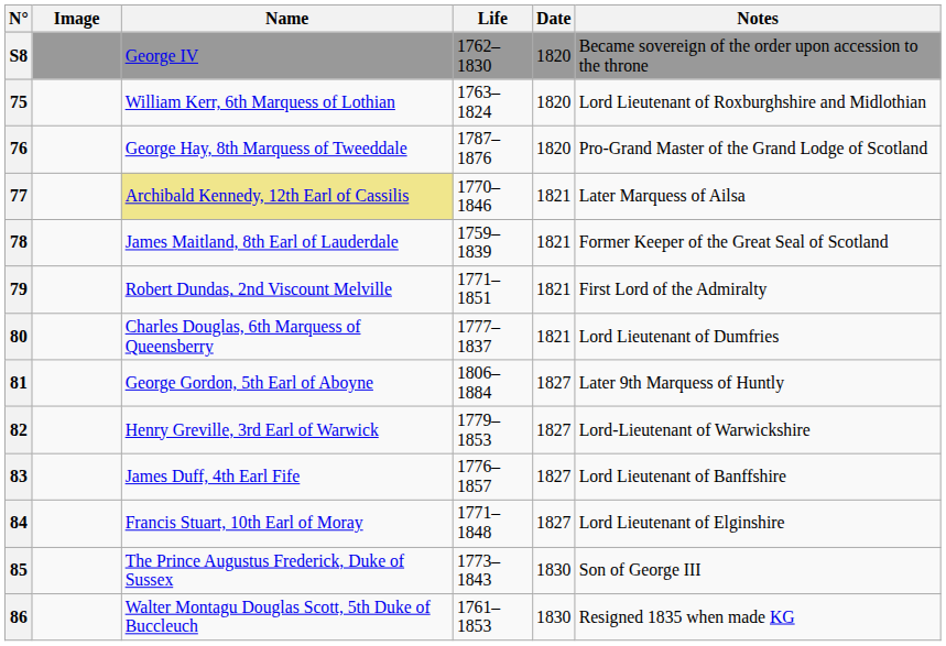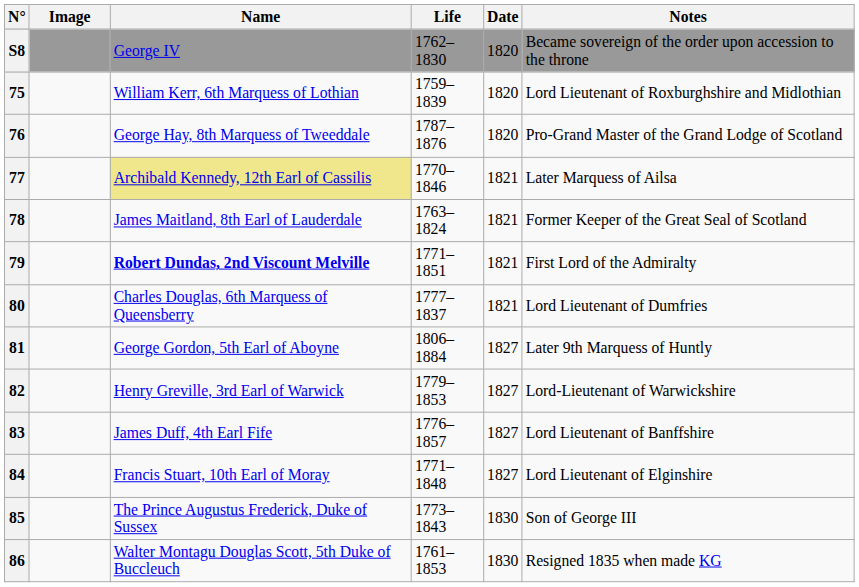 <table class="wikitable">
 <tr>
 <th>N°</th>
 <th style="width: 75px;">Image</th>
 <th style="width: 300px;">Name</th>
 <th>Life</th>
 <th>Date</th>
 <th>Notes</th>
 </tr>
 <tr bgcolor="#999999">
 <th>S8</th>
 <td></td>
 <td><a href='#'>George IV</a></td>
 <td>1762–1830</td>
 <td>1820</td>
 <td>Became sovereign of the order upon accession to the throne</td>
 </tr>
 <tr>
 <th>75</th>
 <td></td>
 <td><a href='#'>William Kerr, 6th Marquess of Lothian</a></td>
-<td>1763–1824</td>
+<td>1759–1839</td>
 <td>1820</td>
 <td>Lord Lieutenant of Roxburghshire and Midlothian</td>
 </tr>
 <tr>
 <th>76</th>
 <td></td>
 <td><a href='#'>George Hay, 8th Marquess of Tweeddale</a></td>
 <td>1787–1876</td>
 <td>1820</td>
 <td>Pro-Grand Master of the Grand Lodge of Scotland</td>
 </tr>
 <tr>
 <th>77</th>
 <td></td>
 <td style="background: khaki;"><a href='#'>Archibald Kennedy, 12th Earl of Cassilis</a></td>
 <td>1770–1846</td>
 <td>1821</td>
 <td>Later Marquess of Ailsa</td>
 </tr>
 <tr>
 <th>78</th>
 <td></td>
 <td><a href='#'>James Maitland, 8th Earl of Lauderdale</a></td>
-<td>1759–1839</td>
+<td>1763–1824</td>
 <td>1821</td>
 <td>Former Keeper of the Great Seal of Scotland</td>
 </tr>
 <tr>
 <th>79</th>
 <td></td>
-<td><a href='#'>Robert Dundas, 2nd Viscount Melville</a></td>
+<td><strong><a href='#'>Robert Dundas, 2nd Viscount Melville</a></strong></td>
 <td>1771–1851</td>
 <td>1821</td>
 <td>First Lord of the Admiralty</td>
 </tr>
 <tr>
 <th>80</th>
 <td></td>
 <td><a href='#'>Charles Douglas, 6th Marquess of Queensberry</a></td>
 <td>1777–1837</td>
 <td>1821</td>
 <td>Lord Lieutenant of Dumfries</td>
 </tr>
 <tr>
 <th>81</th>
 <td></td>
 <td><a href='#'>George Gordon, 5th Earl of Aboyne</a></td>
 <td>1806–1884</td>
 <td>1827</td>
 <td>Later 9th Marquess of Huntly</td>
 </tr>
 <tr>
 <th>82</th>
 <td></td>
 <td><a href='#'>Henry Greville, 3rd Earl of Warwick</a></td>
 <td>1779–1853</td>
 <td>1827</td>
 <td>Lord-Lieutenant of Warwickshire</td>
 </tr>
 <tr>
 <th>83</th>
 <td></td>
 <td><a href='#'>James Duff, 4th Earl Fife</a></td>
 <td>1776–1857</td>
 <td>1827</td>
 <td>Lord Lieutenant of Banffshire</td>
 </tr>
 <tr>
 <th>84</th>
 <td></td>
 <td><a href='#'>Francis Stuart, 10th Earl of Moray</a></td>
 <td>1771–1848</td>
 <td>1827</td>
 <td>Lord Lieutenant of Elginshire</td>
 </tr>
 <tr>
 <th>85</th>
 <td></td>
 <td><a href='#'>The Prince Augustus Frederick, Duke of Sussex</a></td>
 <td>1773–1843</td>
 <td>1830</td>
 <td>Son of George III</td>
 </tr>
 <tr>
 <th>86</th>
 <td></td>
 <td><a href='#'>Walter Montagu Douglas Scott, 5th Duke of Buccleuch</a></td>
 <td>1761–1853</td>
 <td>1830</td>
 <td>Resigned 1835 when made <a href='#'>KG</a></td>
 </tr>
 </table>
